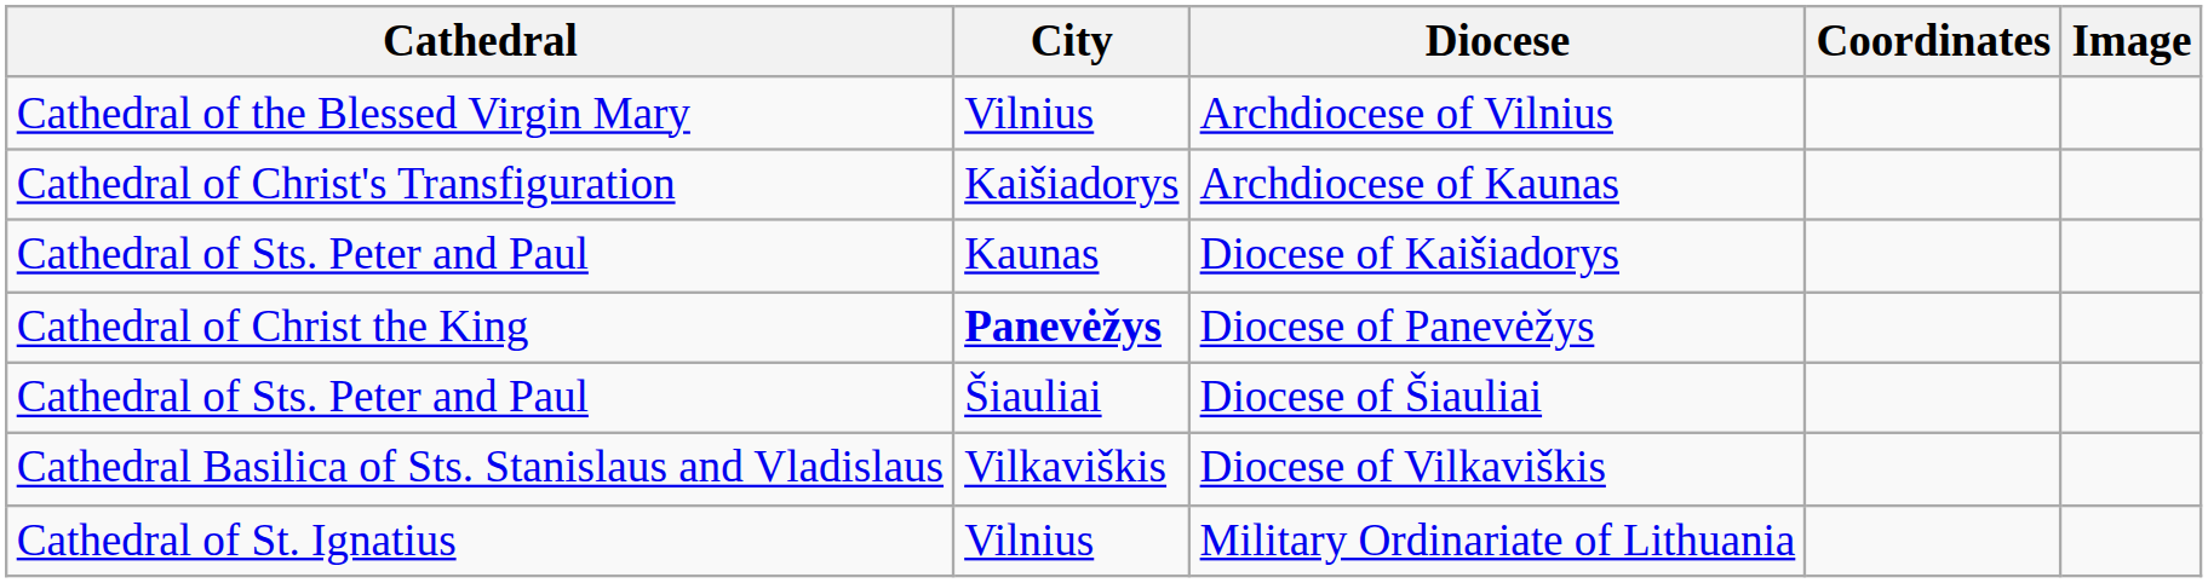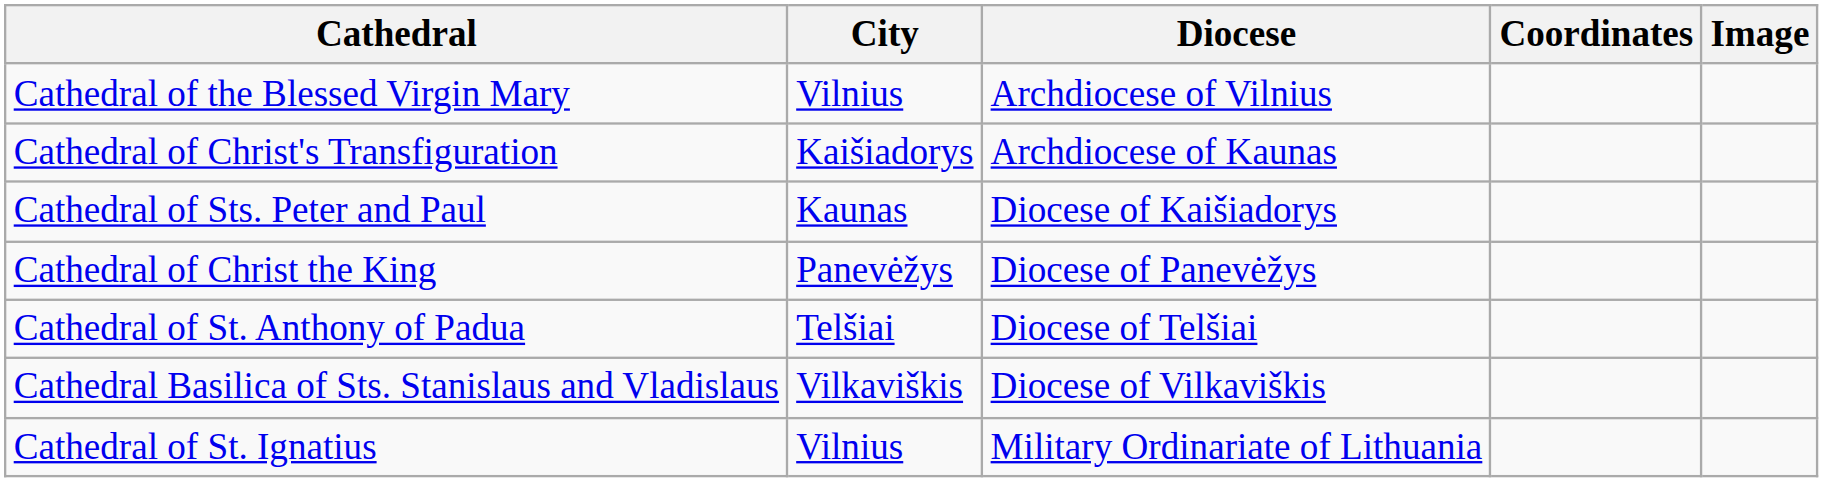 <table Class="wikitable sortable">
 <tr>
 <th>Cathedral</th>
 <th>City</th>
 <th>Diocese</th>
 <th>Coordinates</th>
 <th>Image</th>
 </tr>
 <tr>
 <td><a href='#'>Cathedral of the Blessed Virgin Mary</a></td>
 <td><a href='#'>Vilnius</a></td>
 <td><a href='#'>Archdiocese of Vilnius</a></td>
 <td></td>
 <td></td>
 </tr>
 <tr>
 <td><a href='#'>Cathedral of Christ's Transfiguration</a></td>
 <td><a href='#'>Kaišiadorys</a></td>
 <td><a href='#'>Archdiocese of Kaunas</a></td>
 <td></td>
 <td></td>
 </tr>
 <tr>
 <td><a href='#'>Cathedral of Sts. Peter and Paul</a></td>
 <td><a href='#'>Kaunas</a></td>
 <td><a href='#'>Diocese of Kaišiadorys</a></td>
 <td></td>
 <td></td>
 </tr>
 <tr>
 <td><a href='#'>Cathedral of Christ the King</a></td>
-<td><strong><a href='#'>Panevėžys</a></strong></td>
+<td><a href='#'>Panevėžys</a></td>
 <td><a href='#'>Diocese of Panevėžys</a></td>
 <td></td>
 <td></td>
 </tr>
 <tr>
-<td><a href='#'>Cathedral of Sts. Peter and Paul</a></td>
-<td><a href='#'>Šiauliai</a></td>
-<td><a href='#'>Diocese of Šiauliai</a></td>
+<td><a href='#'>Cathedral of St. Anthony of Padua</a></td>
+<td><a href='#'>Telšiai</a></td>
+<td><a href='#'>Diocese of Telšiai</a></td>
 <td></td>
 <td></td>
 </tr>
 <tr>
 <td><a href='#'>Cathedral Basilica of Sts. Stanislaus and Vladislaus</a></td>
 <td><a href='#'>Vilkaviškis</a></td>
 <td><a href='#'>Diocese of Vilkaviškis</a></td>
 <td></td>
 <td></td>
 </tr>
 <tr>
 <td><a href='#'>Cathedral of St. Ignatius</a></td>
 <td><a href='#'>Vilnius</a></td>
 <td><a href='#'>Military Ordinariate of Lithuania</a></td>
 <td></td>
 <td></td>
 </tr>
 </table>
